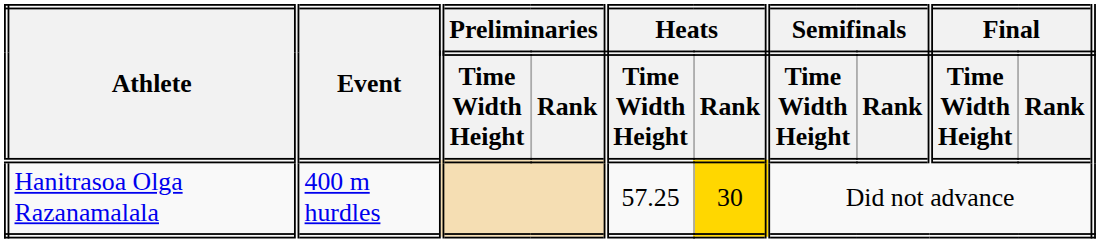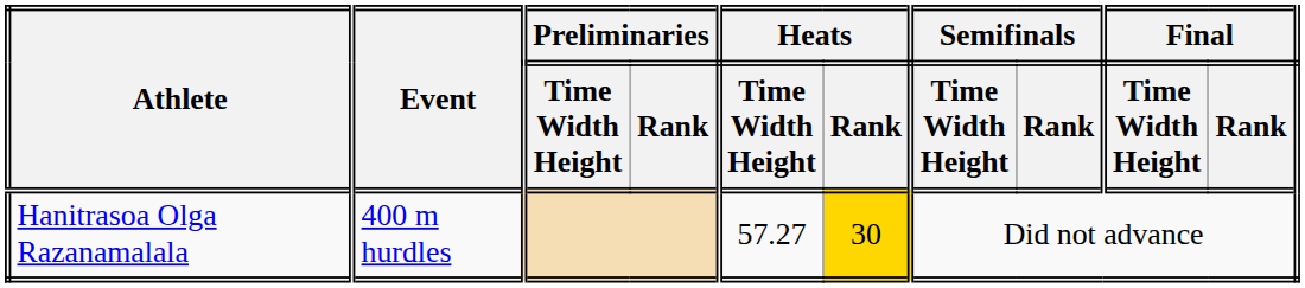 <table class=wikitable style="font-size:90%; border: double;">
 <tr>
 <th rowspan="2" style="border-right:double">Athlete</th>
 <th rowspan="2" style="border-right:double">Event</th>
 <th colspan="2" style="border-right:double; border-bottom:double;">Preliminaries</th>
 <th colspan="2" style="border-right:double; border-bottom:double;">Heats</th>
 <th colspan="2" style="border-right:double; border-bottom:double;">Semifinals</th>
 <th colspan="2" style="border-right:double; border-bottom:double;">Final</th>
 </tr>
 <tr>
 <th>Time<br>Width<br>Height</th>
 <th style="border-right:double">Rank</th>
 <th>Time<br>Width<br>Height</th>
 <th style="border-right:double">Rank</th>
 <th>Time<br>Width<br>Height</th>
 <th style="border-right:double">Rank</th>
 <th>Time<br>Width<br>Height</th>
 <th style="border-right:double">Rank</th>
 </tr>
 <tr style="border-top: double;">
 <td style="border-right:double"><a href='#'>Hanitrasoa Olga Razanamalala</a></td>
 <td style="border-right:double"><a href='#'>400 m hurdles</a></td>
 <td style="border-right:double" colspan= 2 bgcolor="wheat"></td>
-<td align=center>57.25</td>
+<td align=center>57.27</td>
 <td style="background: gold; border-right:double" align=center>30</td>
 <td colspan=4 align=center>Did not advance</td>
 </tr>
 </table>
